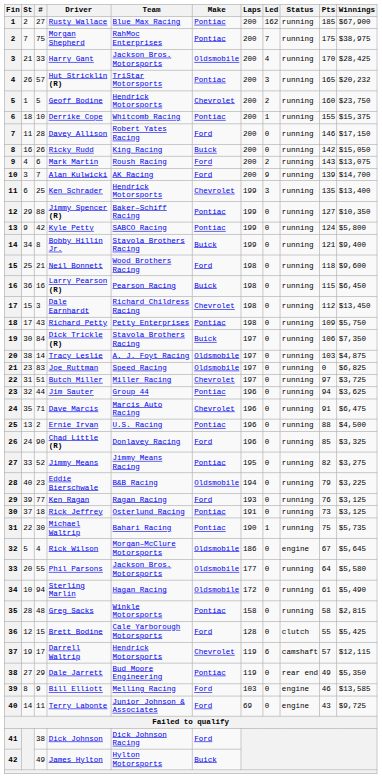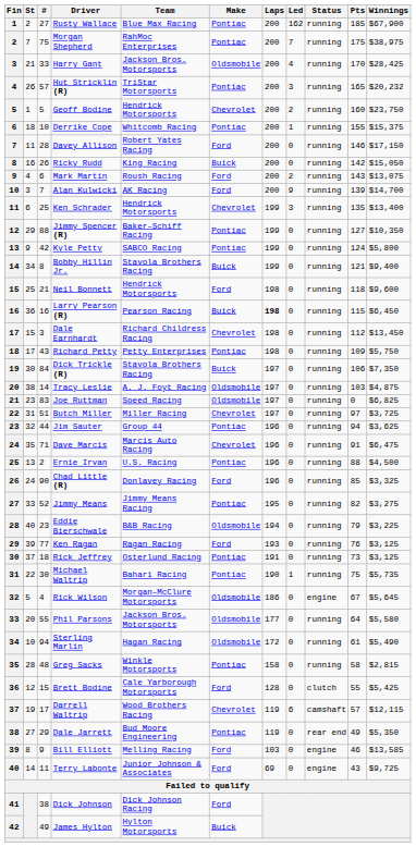 <table class="wikitable" style="font-size:95%">
 <tr>
 <th>Fin</th>
 <th>St</th>
 <th>#</th>
 <th>Driver</th>
 <th>Team</th>
 <th>Make</th>
 <th>Laps</th>
 <th>Led</th>
 <th>Status</th>
 <th>Pts</th>
 <th>Winnings</th>
 </tr>
 <tr>
 <th>1</th>
 <td>2</td>
 <td>27</td>
 <td><a href='#'>Rusty Wallace</a></td>
 <td><a href='#'>Blue Max Racing</a></td>
 <td><a href='#'>Pontiac</a></td>
 <td>200</td>
 <td>162</td>
 <td>running</td>
 <td>185</td>
 <td>$67,900</td>
 </tr>
 <tr>
 <th>2</th>
 <td>7</td>
 <td>75</td>
 <td><a href='#'>Morgan Shepherd</a></td>
 <td><a href='#'>RahMoc Enterprises</a></td>
 <td><a href='#'>Pontiac</a></td>
 <td>200</td>
 <td>7</td>
 <td>running</td>
 <td>175</td>
 <td>$38,975</td>
 </tr>
 <tr>
 <th>3</th>
 <td>21</td>
 <td>33</td>
 <td><a href='#'>Harry Gant</a></td>
 <td><a href='#'>Jackson Bros. Motorsports</a></td>
 <td><a href='#'>Oldsmobile</a></td>
 <td>200</td>
 <td>4</td>
 <td>running</td>
 <td>170</td>
 <td>$28,425</td>
 </tr>
 <tr>
 <th>4</th>
 <td>26</td>
 <td>57</td>
 <td><a href='#'>Hut Stricklin</a> <strong>(R)</strong></td>
 <td><a href='#'>TriStar Motorsports</a></td>
 <td><a href='#'>Pontiac</a></td>
 <td>200</td>
 <td>3</td>
 <td>running</td>
 <td>165</td>
 <td>$20,232</td>
 </tr>
 <tr>
 <th>5</th>
 <td>1</td>
 <td>5</td>
 <td><a href='#'>Geoff Bodine</a></td>
 <td><a href='#'>Hendrick Motorsports</a></td>
 <td><a href='#'>Chevrolet</a></td>
 <td>200</td>
 <td>2</td>
 <td>running</td>
 <td>160</td>
 <td>$23,750</td>
 </tr>
 <tr>
 <th>6</th>
 <td>18</td>
 <td>10</td>
 <td><a href='#'>Derrike Cope</a></td>
 <td><a href='#'>Whitcomb Racing</a></td>
 <td><a href='#'>Pontiac</a></td>
 <td>200</td>
 <td>1</td>
 <td>running</td>
 <td>155</td>
 <td>$15,375</td>
 </tr>
 <tr>
 <th>7</th>
 <td>11</td>
 <td>28</td>
 <td><a href='#'>Davey Allison</a></td>
 <td><a href='#'>Robert Yates Racing</a></td>
 <td><a href='#'>Ford</a></td>
 <td>200</td>
 <td>0</td>
 <td>running</td>
 <td>146</td>
 <td>$17,150</td>
 </tr>
 <tr>
 <th>8</th>
 <td>16</td>
 <td>26</td>
 <td><a href='#'>Ricky Rudd</a></td>
 <td><a href='#'>King Racing</a></td>
 <td><a href='#'>Buick</a></td>
 <td>200</td>
 <td>0</td>
 <td>running</td>
 <td>142</td>
 <td>$15,050</td>
 </tr>
 <tr>
 <th>9</th>
 <td>4</td>
 <td>6</td>
 <td><a href='#'>Mark Martin</a></td>
 <td><a href='#'>Roush Racing</a></td>
 <td><a href='#'>Ford</a></td>
 <td>200</td>
 <td>2</td>
 <td>running</td>
 <td>143</td>
 <td>$13,075</td>
 </tr>
 <tr>
 <th>10</th>
 <td>3</td>
 <td>7</td>
 <td><a href='#'>Alan Kulwicki</a></td>
 <td><a href='#'>AK Racing</a></td>
 <td><a href='#'>Ford</a></td>
 <td>200</td>
 <td>9</td>
 <td>running</td>
 <td>139</td>
 <td>$14,700</td>
 </tr>
 <tr>
 <th>11</th>
 <td>6</td>
 <td>25</td>
 <td><a href='#'>Ken Schrader</a></td>
 <td><a href='#'>Hendrick Motorsports</a></td>
 <td><a href='#'>Chevrolet</a></td>
 <td>199</td>
 <td>3</td>
 <td>running</td>
 <td>135</td>
 <td>$13,400</td>
 </tr>
 <tr>
 <th>12</th>
 <td>29</td>
 <td>88</td>
 <td><a href='#'>Jimmy Spencer</a> <strong>(R)</strong></td>
 <td><a href='#'>Baker–Schiff Racing</a></td>
 <td><a href='#'>Pontiac</a></td>
 <td>199</td>
 <td>0</td>
 <td>running</td>
 <td>127</td>
 <td>$10,350</td>
 </tr>
 <tr>
 <th>13</th>
 <td>9</td>
 <td>42</td>
 <td><a href='#'>Kyle Petty</a></td>
 <td><a href='#'>SABCO Racing</a></td>
 <td><a href='#'>Pontiac</a></td>
 <td>199</td>
 <td>0</td>
 <td>running</td>
 <td>124</td>
 <td>$5,800</td>
 </tr>
 <tr>
 <th>14</th>
 <td>34</td>
 <td>8</td>
 <td><a href='#'>Bobby Hillin Jr.</a></td>
 <td><a href='#'>Stavola Brothers Racing</a></td>
 <td><a href='#'>Buick</a></td>
 <td>199</td>
 <td>0</td>
 <td>running</td>
 <td>121</td>
 <td>$9,400</td>
 </tr>
 <tr>
 <th>15</th>
 <td>25</td>
 <td>21</td>
 <td><a href='#'>Neil Bonnett</a></td>
-<td><a href='#'>Wood Brothers Racing</a></td>
+<td><a href='#'>Hendrick Motorsports</a></td>
 <td><a href='#'>Ford</a></td>
 <td>198</td>
 <td>0</td>
 <td>running</td>
 <td>118</td>
 <td>$9,600</td>
 </tr>
 <tr>
 <th>16</th>
 <td>36</td>
 <td>16</td>
 <td><a href='#'>Larry Pearson</a> <strong>(R)</strong></td>
 <td><a href='#'>Pearson Racing</a></td>
 <td><a href='#'>Buick</a></td>
-<td>198</td>
+<td><strong>198</strong></td>
 <td>0</td>
 <td>running</td>
 <td>115</td>
 <td>$6,450</td>
 </tr>
 <tr>
 <th>17</th>
 <td>15</td>
 <td>3</td>
 <td><a href='#'>Dale Earnhardt</a></td>
 <td><a href='#'>Richard Childress Racing</a></td>
 <td><a href='#'>Chevrolet</a></td>
 <td>198</td>
 <td>0</td>
 <td>running</td>
 <td>112</td>
 <td>$13,450</td>
 </tr>
 <tr>
 <th>18</th>
 <td>17</td>
 <td>43</td>
 <td><a href='#'>Richard Petty</a></td>
 <td><a href='#'>Petty Enterprises</a></td>
 <td><a href='#'>Pontiac</a></td>
 <td>198</td>
 <td>0</td>
 <td>running</td>
 <td>109</td>
 <td>$5,750</td>
 </tr>
 <tr>
 <th>19</th>
 <td>30</td>
 <td>84</td>
 <td><a href='#'>Dick Trickle</a> <strong>(R)</strong></td>
 <td><a href='#'>Stavola Brothers Racing</a></td>
 <td><a href='#'>Buick</a></td>
 <td>197</td>
 <td>0</td>
 <td>running</td>
 <td>106</td>
 <td>$7,350</td>
 </tr>
 <tr>
 <th>20</th>
 <td>38</td>
 <td>14</td>
 <td><a href='#'>Tracy Leslie</a></td>
 <td><a href='#'>A. J. Foyt Racing</a></td>
 <td><a href='#'>Oldsmobile</a></td>
 <td>197</td>
 <td>0</td>
 <td>running</td>
 <td>103</td>
 <td>$4,875</td>
 </tr>
 <tr>
 <th>21</th>
 <td>23</td>
 <td>83</td>
 <td><a href='#'>Joe Ruttman</a></td>
 <td><a href='#'>Speed Racing</a></td>
 <td><a href='#'>Oldsmobile</a></td>
 <td>197</td>
 <td>0</td>
 <td>running</td>
 <td>0</td>
 <td>$6,825</td>
 </tr>
 <tr>
 <th>22</th>
 <td>31</td>
 <td>51</td>
 <td><a href='#'>Butch Miller</a></td>
 <td><a href='#'>Miller Racing</a></td>
 <td><a href='#'>Chevrolet</a></td>
 <td>197</td>
 <td>0</td>
 <td>running</td>
 <td>97</td>
 <td>$3,725</td>
 </tr>
 <tr>
 <th>23</th>
 <td>32</td>
 <td>44</td>
 <td><a href='#'>Jim Sauter</a></td>
 <td><a href='#'>Group 44</a></td>
 <td><a href='#'>Pontiac</a></td>
 <td>196</td>
 <td>0</td>
 <td>running</td>
 <td>94</td>
 <td>$3,625</td>
 </tr>
 <tr>
 <th>24</th>
 <td>35</td>
 <td>71</td>
 <td><a href='#'>Dave Marcis</a></td>
 <td><a href='#'>Marcis Auto Racing</a></td>
 <td><a href='#'>Chevrolet</a></td>
 <td>196</td>
 <td>0</td>
 <td>running</td>
 <td>91</td>
 <td>$6,475</td>
 </tr>
 <tr>
 <th>25</th>
 <td>13</td>
 <td>2</td>
 <td><a href='#'>Ernie Irvan</a></td>
 <td><a href='#'>U.S. Racing</a></td>
 <td><a href='#'>Pontiac</a></td>
 <td>196</td>
 <td>0</td>
 <td>running</td>
 <td>88</td>
 <td>$4,500</td>
 </tr>
 <tr>
 <th>26</th>
 <td>24</td>
 <td>90</td>
 <td><a href='#'>Chad Little</a> <strong>(R)</strong></td>
 <td><a href='#'>Donlavey Racing</a></td>
 <td><a href='#'>Ford</a></td>
 <td>196</td>
 <td>0</td>
 <td>running</td>
 <td>85</td>
 <td>$3,325</td>
 </tr>
 <tr>
 <th>27</th>
 <td>33</td>
 <td>52</td>
 <td><a href='#'>Jimmy Means</a></td>
 <td><a href='#'>Jimmy Means Racing</a></td>
 <td><a href='#'>Pontiac</a></td>
 <td>195</td>
 <td>0</td>
 <td>running</td>
 <td>82</td>
 <td>$3,275</td>
 </tr>
 <tr>
 <th>28</th>
 <td>40</td>
 <td>23</td>
 <td><a href='#'>Eddie Bierschwale</a></td>
 <td><a href='#'>B&B Racing</a></td>
 <td><a href='#'>Oldsmobile</a></td>
 <td>194</td>
 <td>0</td>
 <td>running</td>
 <td>79</td>
 <td>$3,225</td>
 </tr>
 <tr>
 <th>29</th>
 <td>39</td>
 <td>77</td>
 <td><a href='#'>Ken Ragan</a></td>
 <td><a href='#'>Ragan Racing</a></td>
 <td><a href='#'>Ford</a></td>
 <td>193</td>
 <td>0</td>
 <td>running</td>
 <td>76</td>
 <td>$3,125</td>
 </tr>
 <tr>
 <th>30</th>
 <td>37</td>
 <td>18</td>
 <td><a href='#'>Rick Jeffrey</a></td>
 <td><a href='#'>Osterlund Racing</a></td>
 <td><a href='#'>Pontiac</a></td>
 <td>191</td>
 <td>0</td>
 <td>running</td>
 <td>73</td>
 <td>$3,125</td>
 </tr>
 <tr>
 <th>31</th>
 <td>22</td>
 <td>30</td>
 <td><a href='#'>Michael Waltrip</a></td>
 <td><a href='#'>Bahari Racing</a></td>
 <td><a href='#'>Pontiac</a></td>
 <td>190</td>
 <td>1</td>
 <td>running</td>
 <td>75</td>
 <td>$5,735</td>
 </tr>
 <tr>
 <th>32</th>
 <td>5</td>
 <td>4</td>
 <td><a href='#'>Rick Wilson</a></td>
 <td><a href='#'>Morgan–McClure Motorsports</a></td>
 <td><a href='#'>Oldsmobile</a></td>
 <td>186</td>
 <td>0</td>
 <td>engine</td>
 <td>67</td>
 <td>$5,645</td>
 </tr>
 <tr>
 <th>33</th>
 <td>20</td>
 <td>55</td>
 <td><a href='#'>Phil Parsons</a></td>
 <td><a href='#'>Jackson Bros. Motorsports</a></td>
 <td><a href='#'>Oldsmobile</a></td>
 <td>177</td>
 <td>0</td>
 <td>running</td>
 <td>64</td>
 <td>$5,580</td>
 </tr>
 <tr>
 <th>34</th>
 <td>10</td>
 <td>94</td>
 <td><a href='#'>Sterling Marlin</a></td>
 <td><a href='#'>Hagan Racing</a></td>
 <td><a href='#'>Oldsmobile</a></td>
 <td>172</td>
 <td>0</td>
 <td>running</td>
 <td>61</td>
 <td>$5,490</td>
 </tr>
 <tr>
 <th>35</th>
 <td>28</td>
 <td>48</td>
 <td><a href='#'>Greg Sacks</a></td>
 <td><a href='#'>Winkle Motorsports</a></td>
 <td><a href='#'>Pontiac</a></td>
 <td>158</td>
 <td>0</td>
 <td>running</td>
 <td>58</td>
 <td>$2,815</td>
 </tr>
 <tr>
 <th>36</th>
 <td>12</td>
 <td>15</td>
 <td><a href='#'>Brett Bodine</a></td>
 <td><a href='#'>Cale Yarborough Motorsports</a></td>
 <td><a href='#'>Ford</a></td>
 <td>128</td>
 <td>0</td>
 <td>clutch</td>
 <td>55</td>
 <td>$5,425</td>
 </tr>
 <tr>
 <th>37</th>
 <td>19</td>
 <td>17</td>
 <td><a href='#'>Darrell Waltrip</a></td>
-<td><a href='#'>Hendrick Motorsports</a></td>
+<td><a href='#'>Wood Brothers Racing</a></td>
 <td><a href='#'>Chevrolet</a></td>
 <td>119</td>
 <td>6</td>
 <td>camshaft</td>
 <td>57</td>
 <td>$12,115</td>
 </tr>
 <tr>
 <th>38</th>
 <td>27</td>
 <td>29</td>
 <td><a href='#'>Dale Jarrett</a></td>
 <td><a href='#'>Bud Moore Engineering</a></td>
 <td><a href='#'>Pontiac</a></td>
 <td>119</td>
 <td>0</td>
 <td>rear end</td>
 <td>49</td>
 <td>$5,350</td>
 </tr>
 <tr>
 <th>39</th>
 <td>8</td>
 <td>9</td>
 <td><a href='#'>Bill Elliott</a></td>
 <td><a href='#'>Melling Racing</a></td>
 <td><a href='#'>Ford</a></td>
 <td>103</td>
 <td>0</td>
 <td>engine</td>
 <td>46</td>
 <td>$13,585</td>
 </tr>
 <tr>
 <th>40</th>
 <td>14</td>
 <td>11</td>
 <td><a href='#'>Terry Labonte</a></td>
 <td><a href='#'>Junior Johnson & Associates</a></td>
 <td><a href='#'>Ford</a></td>
 <td>69</td>
 <td>0</td>
 <td>engine</td>
 <td>43</td>
 <td>$9,725</td>
 </tr>
 <tr>
 <th colspan="11">Failed to qualify</th>
 </tr>
 <tr>
 <th>41</th>
 <th rowspan="2"></th>
 <td>38</td>
 <td><a href='#'>Dick Johnson</a></td>
 <td><a href='#'>Dick Johnson Racing</a></td>
 <td><a href='#'>Ford</a></td>
 <th colspan="5" rowspan="2"></th>
 </tr>
 <tr>
 <th>42</th>
 <td>49</td>
 <td><a href='#'>James Hylton</a></td>
 <td><a href='#'>Hylton Motorsports</a></td>
 <td><a href='#'>Buick</a></td>
 </tr>
 <tr>
 <th colspan="11"></th>
 </tr>
 </table>
